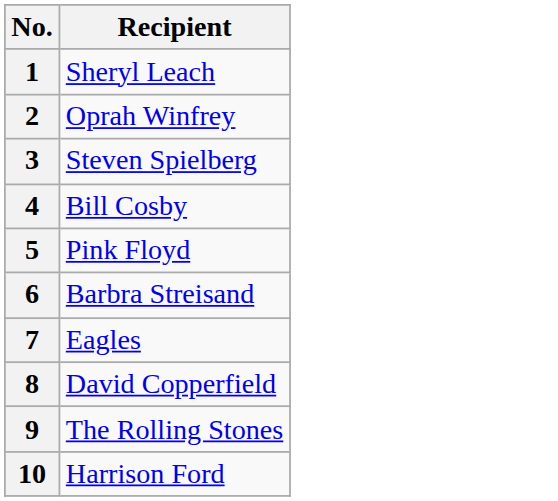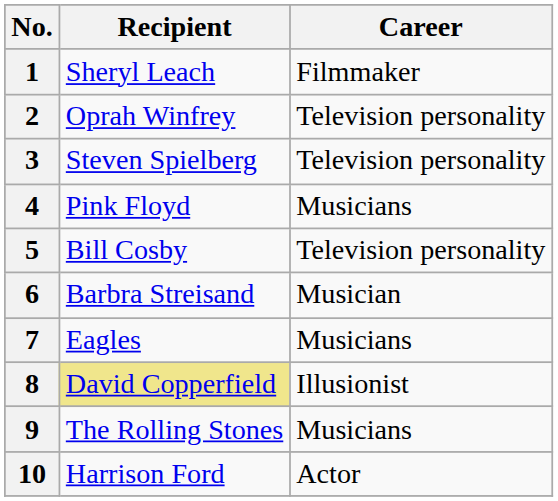 <table class="wikitable plainrowheaders">
 <tr>
 <th scope="col">No.</th>
 <th scope="col">Recipient</th>
+<th scope="col">Career</th>
 </tr>
 <tr>
 <th scope="row">1</th>
 <td> <a href='#'>Sheryl Leach</a></td>
+<td>Filmmaker</td>
 </tr>
 <tr>
 <th scope="row">2</th>
 <td> <a href='#'>Oprah Winfrey</a></td>
+<td>Television personality</td>
 </tr>
 <tr>
 <th scope="row">3</th>
 <td> <a href='#'>Steven Spielberg</a></td>
+<td>Television personality</td>
 </tr>
 <tr>
 <th scope="row">4</th>
-<td> <a href='#'>Bill Cosby</a></td>
+<td> <a href='#'>Pink Floyd</a></td>
+<td>Musicians</td>
 </tr>
 <tr>
 <th scope="row">5</th>
-<td> <a href='#'>Pink Floyd</a></td>
+<td> <a href='#'>Bill Cosby</a></td>
+<td>Television personality</td>
 </tr>
 <tr>
 <th scope="row">6</th>
 <td> <a href='#'>Barbra Streisand</a></td>
+<td>Musician</td>
 </tr>
 <tr>
 <th scope="row">7</th>
 <td> <a href='#'>Eagles</a></td>
+<td>Musicians</td>
 </tr>
 <tr>
 <th scope="row">8</th>
-<td> <a href='#'>David Copperfield</a></td>
+<td style="background: khaki;"> <a href='#'>David Copperfield</a></td>
+<td>Illusionist</td>
 </tr>
 <tr>
 <th scope="row">9</th>
 <td> <a href='#'>The Rolling Stones</a></td>
+<td>Musicians</td>
 </tr>
 <tr>
 <th scope="row">10</th>
 <td> <a href='#'>Harrison Ford</a></td>
+<td>Actor</td>
 </tr>
 </table>
